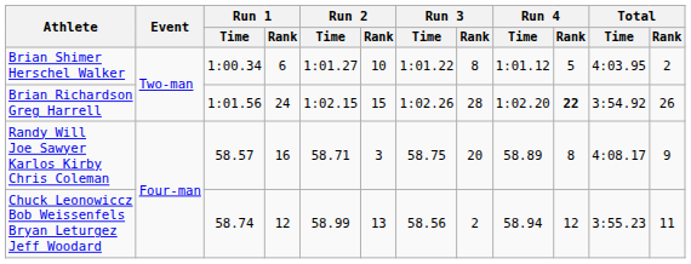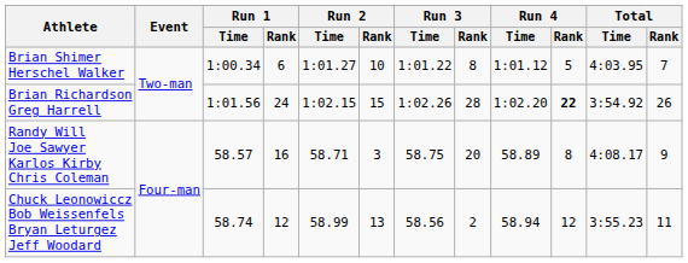 <table class=wikitable style=font-size:90%;text-align:center>
 <tr>
 <th rowspan=2>Athlete</th>
 <th rowspan=2>Event</th>
 <th colspan=2>Run 1</th>
 <th colspan=2>Run 2</th>
 <th colspan=2>Run 3</th>
 <th colspan=2>Run 4</th>
 <th colspan=2>Total</th>
 </tr>
 <tr style=font-size:95%>
 <th>Time</th>
 <th>Rank</th>
 <th>Time</th>
 <th>Rank</th>
 <th>Time</th>
 <th>Rank</th>
 <th>Time</th>
 <th>Rank</th>
 <th>Time</th>
 <th>Rank</th>
 </tr>
 <tr>
 <td align=left><a href='#'>Brian Shimer</a><br><a href='#'>Herschel Walker</a></td>
 <td align=left rowspan=2><a href='#'>Two-man</a></td>
 <td>1:00.34</td>
 <td>6</td>
 <td>1:01.27</td>
 <td>10</td>
 <td>1:01.22</td>
 <td>8</td>
 <td>1:01.12</td>
 <td>5</td>
 <td>4:03.95</td>
-<td>2</td>
+<td>7</td>
 </tr>
 <tr>
 <td align=left><a href='#'>Brian Richardson</a><br><a href='#'>Greg Harrell</a></td>
 <td>1:01.56</td>
 <td>24</td>
 <td>1:02.15</td>
 <td>15</td>
 <td>1:02.26</td>
 <td>28</td>
 <td>1:02.20</td>
 <td><strong>22</strong></td>
 <td>3:54.92</td>
 <td>26</td>
 </tr>
 <tr>
 <td align=left><a href='#'>Randy Will</a><br><a href='#'>Joe Sawyer</a><br><a href='#'>Karlos Kirby</a><br><a href='#'>Chris Coleman</a></td>
 <td align=left rowspan=2><a href='#'>Four-man</a></td>
 <td>58.57</td>
 <td>16</td>
 <td>58.71</td>
 <td>3</td>
 <td>58.75</td>
 <td>20</td>
 <td>58.89</td>
 <td>8</td>
 <td>4:08.17</td>
 <td>9</td>
 </tr>
 <tr>
 <td align=left><a href='#'>Chuck Leonowiccz</a><br><a href='#'>Bob Weissenfels</a><br><a href='#'>Bryan Leturgez</a><br><a href='#'>Jeff Woodard</a></td>
 <td>58.74</td>
 <td>12</td>
 <td>58.99</td>
 <td>13</td>
 <td>58.56</td>
 <td>2</td>
 <td>58.94</td>
 <td>12</td>
 <td>3:55.23</td>
 <td>11</td>
 </tr>
 </table>
